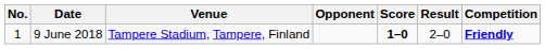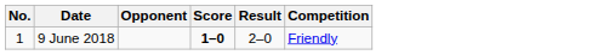 <table class="wikitable sortable">
 <tr>
 <th scope="col">No.</th>
 <th scope="col">Date</th>
-<th scope="col">Venue</th>
 <th scope="col">Opponent</th>
 <th scope="col">Score</th>
 <th scope="col">Result</th>
 <th scope="col">Competition</th>
 </tr>
 <tr>
 <td align="center">1</td>
 <td>9 June 2018</td>
-<td><a href='#'>Tampere Stadium</a>, <a href='#'>Tampere</a>, Finland</td>
 <td></td>
 <td align="center"><strong>1–0</strong></td>
 <td align="center">2–0</td>
-<td><strong><a href='#'>Friendly</a></strong></td>
+<td><a href='#'>Friendly</a></td>
 </tr>
 </table>
